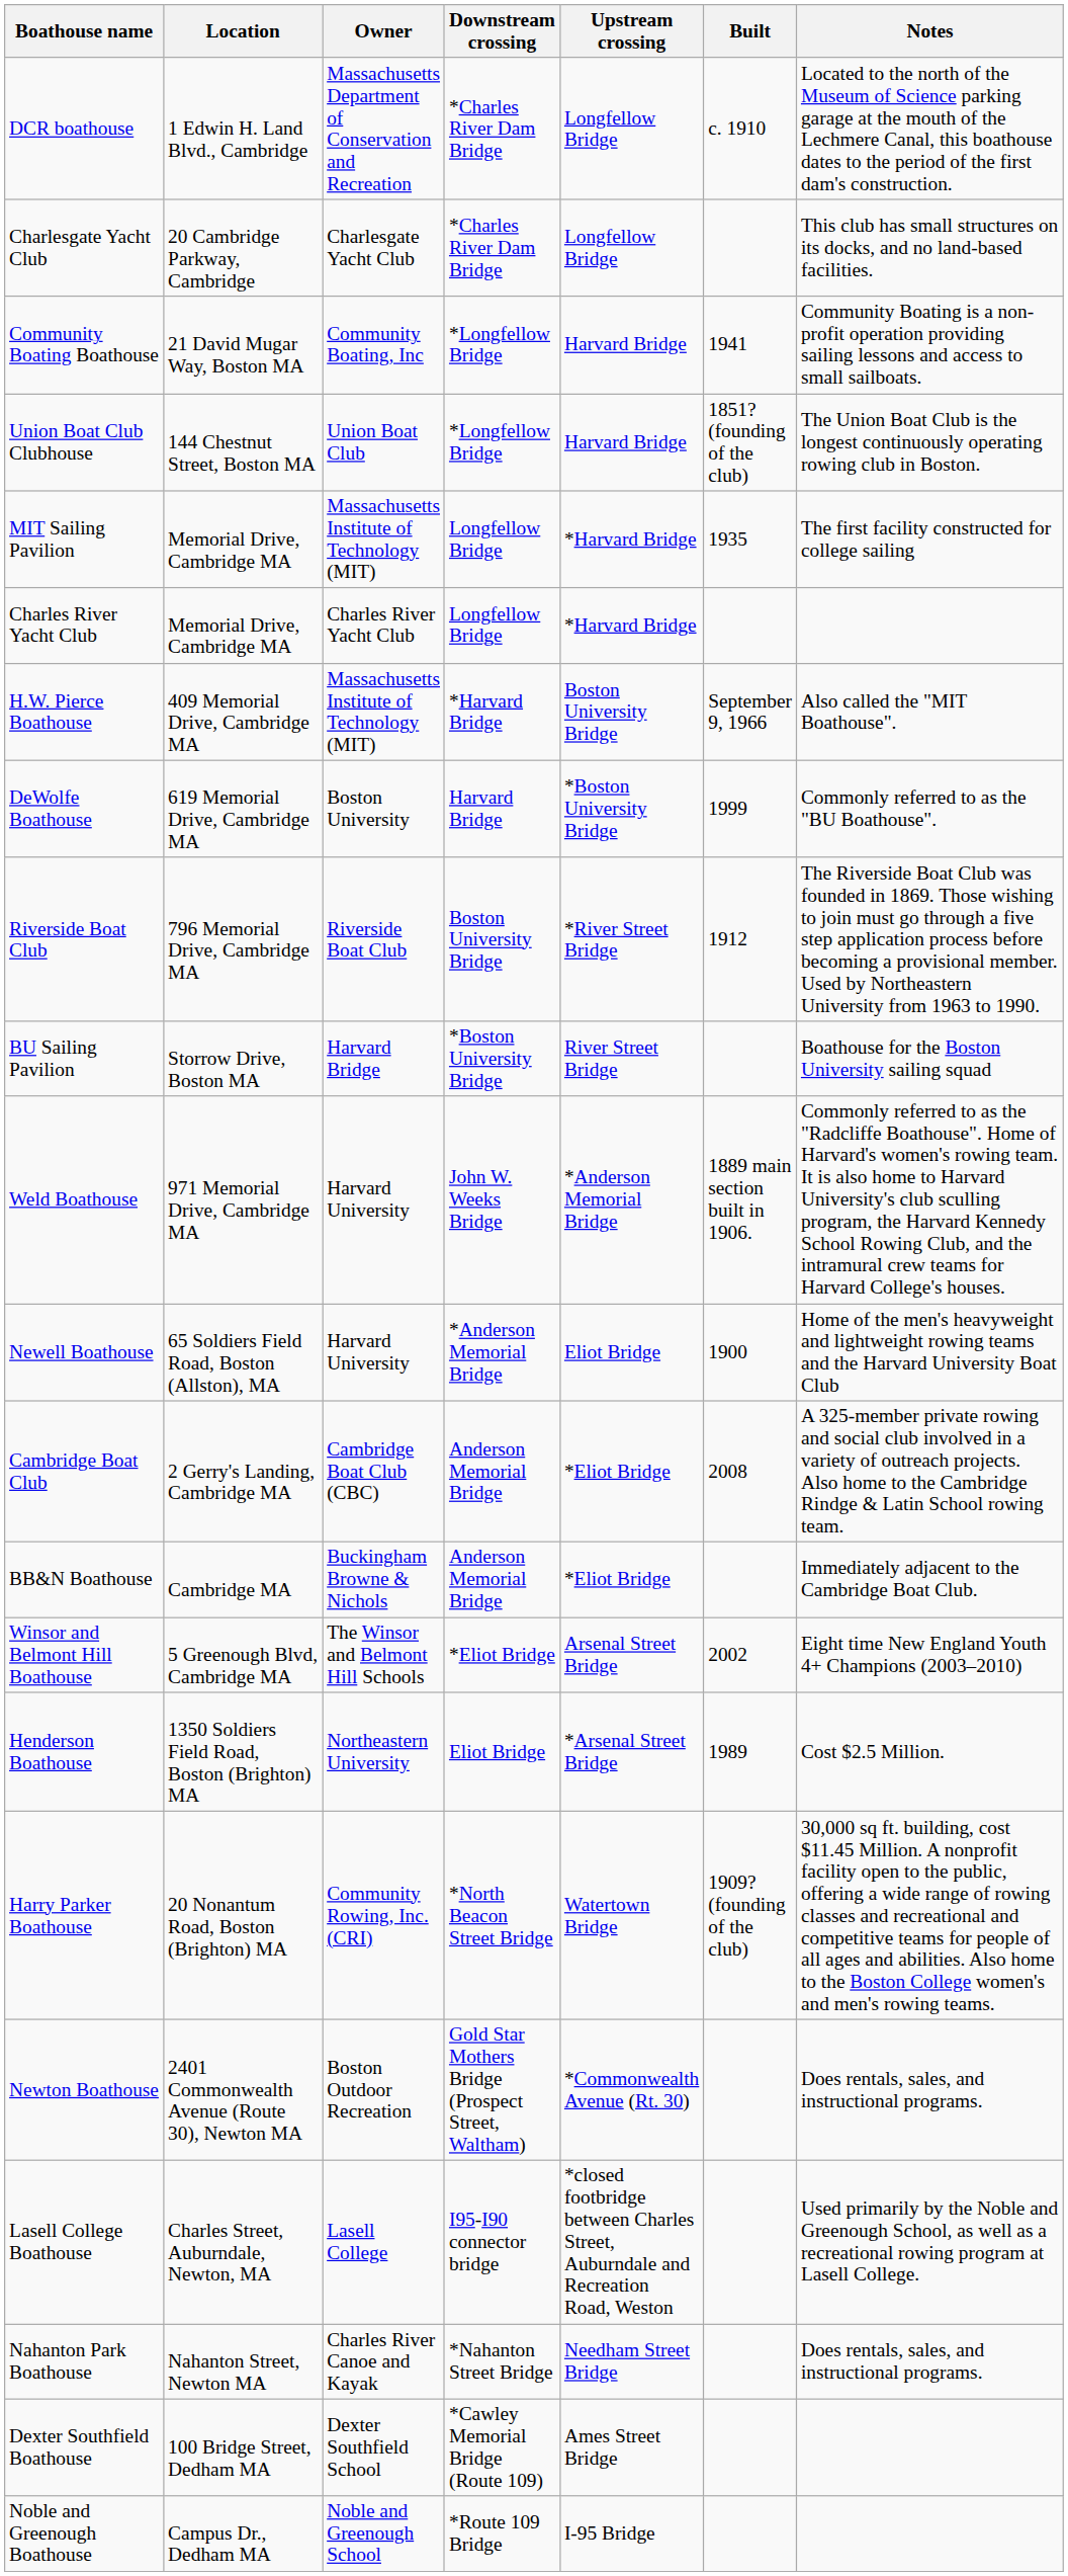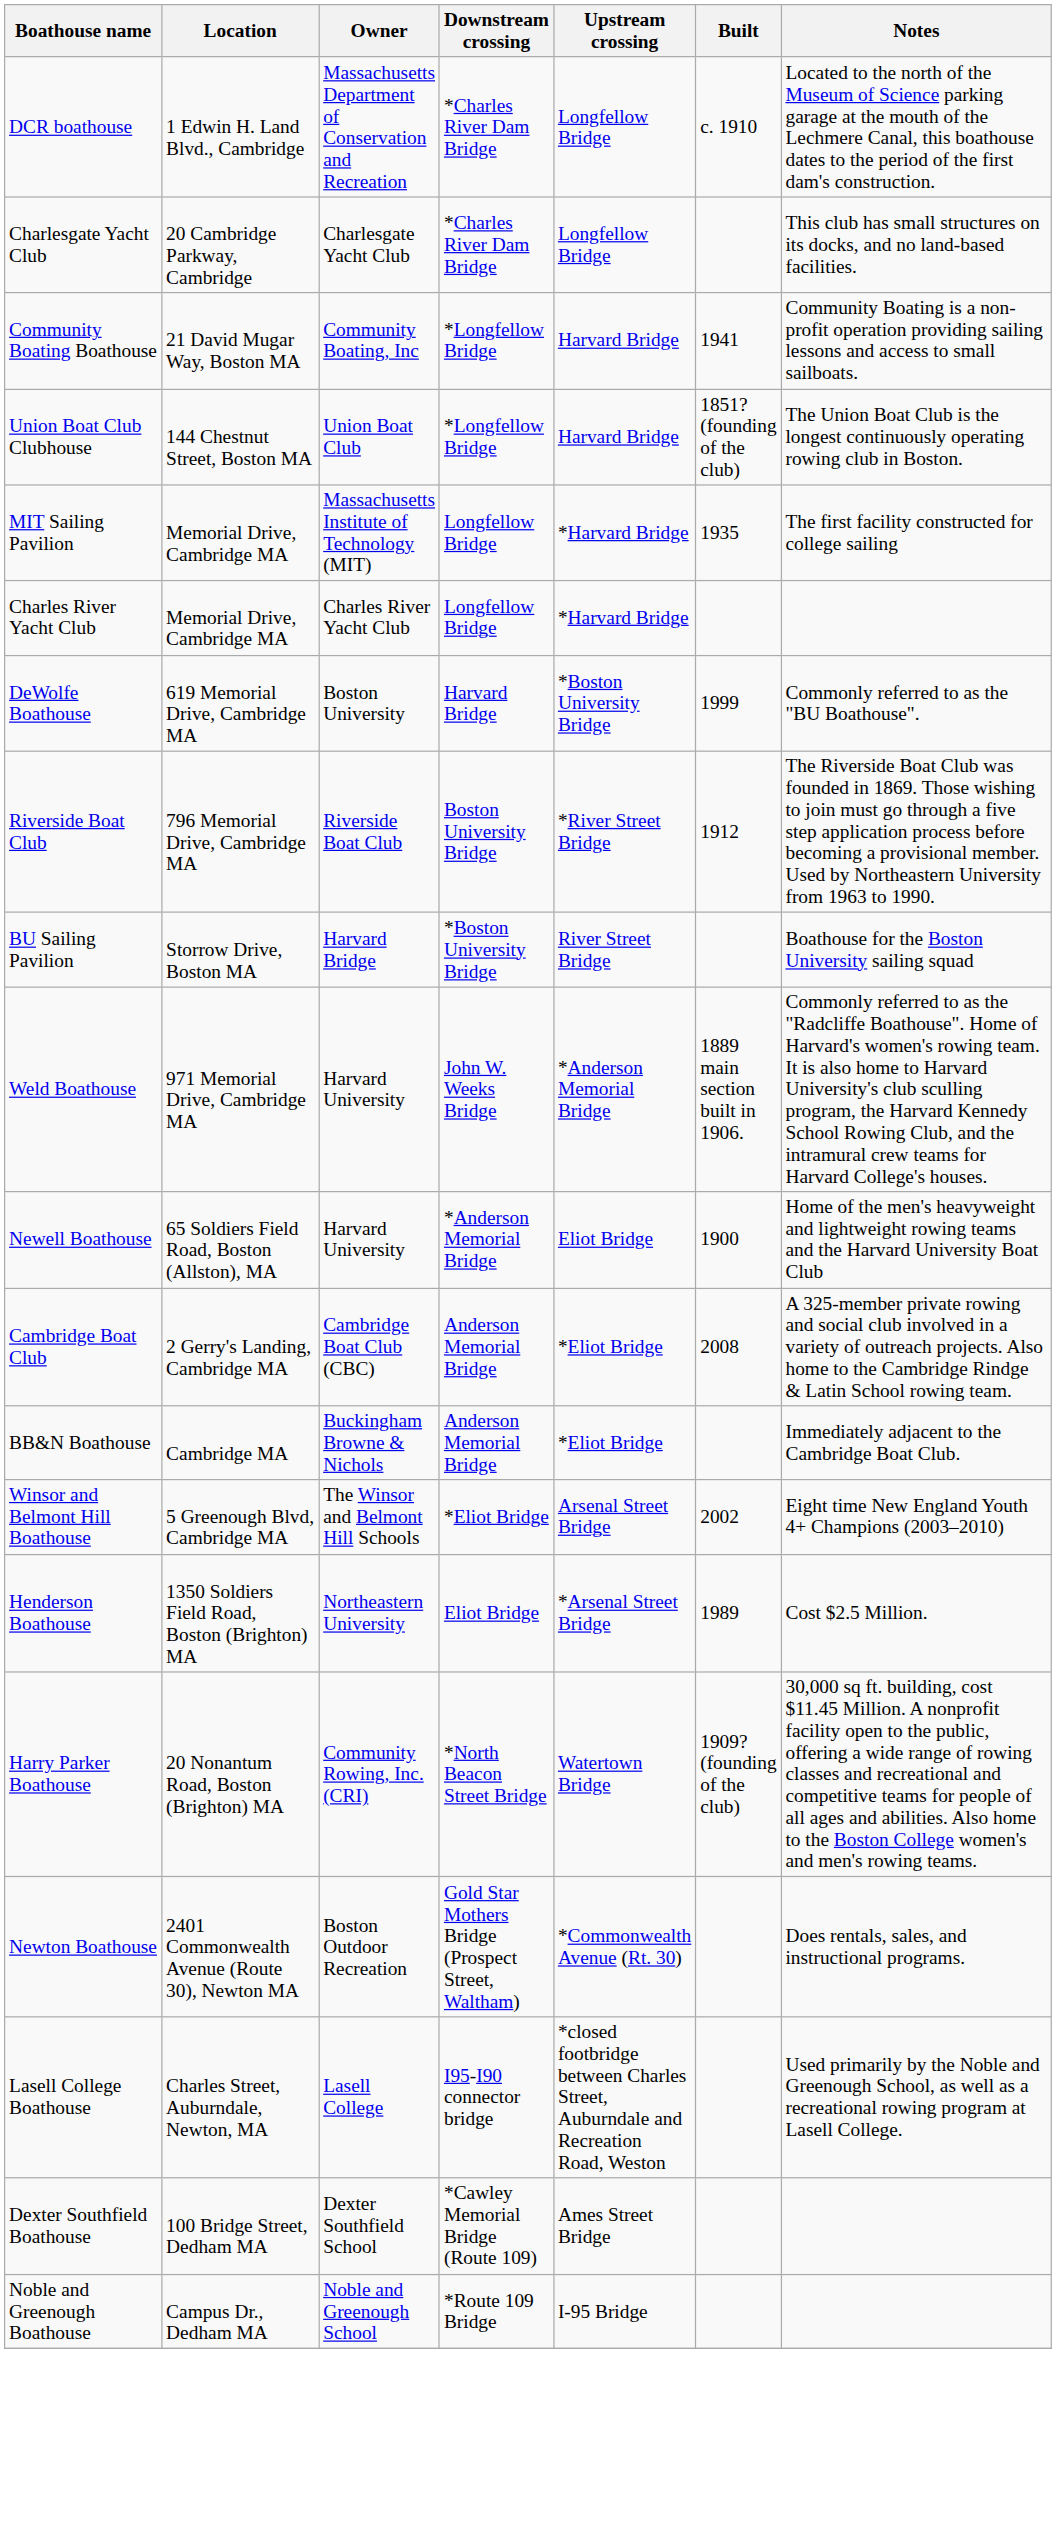 <table class="wikitable sortable" width=98%>
 <tr>
 <th style="width:15%;">Boathouse name</th>
 <th style="width:15%;" class="unsortable">Location</th>
 <th style="width:10%;">Owner</th>
 <th style="width:5%;">Downstream crossing</th>
 <th style="width:5%;">Upstream crossing</th>
 <th style="width:5%;">Built</th>
 <th class="unsortable">Notes</th>
 </tr>
 <tr>
 <td><a href='#'>DCR boathouse</a></td>
 <td><br>1 Edwin H. Land Blvd., Cambridge<br></td>
 <td><a href='#'>Massachusetts Department of Conservation and Recreation</a></td>
 <td>*<a href='#'>Charles River Dam Bridge</a></td>
 <td><a href='#'>Longfellow Bridge</a></td>
 <td>c. 1910</td>
 <td>Located to the north of the <a href='#'>Museum of Science</a> parking garage at the mouth of the Lechmere Canal, this boathouse dates to the period of the first dam's construction.</td>
 </tr>
 <tr>
 <td>Charlesgate Yacht Club</td>
 <td><br>20 Cambridge Parkway, Cambridge</td>
 <td>Charlesgate Yacht Club</td>
 <td>*<a href='#'>Charles River Dam Bridge</a></td>
 <td><a href='#'>Longfellow Bridge</a></td>
 <td></td>
 <td>This club has small structures on its docks, and no land-based facilities.</td>
 </tr>
 <tr>
 <td><a href='#'>Community Boating</a> Boathouse</td>
 <td><br>21 David Mugar Way, Boston MA<br></td>
 <td><a href='#'>Community Boating, Inc</a></td>
 <td>*<a href='#'>Longfellow Bridge</a></td>
 <td><a href='#'>Harvard Bridge</a></td>
 <td>1941</td>
 <td>Community Boating is a non-profit operation providing sailing lessons and access to small sailboats.</td>
 </tr>
 <tr>
 <td><a href='#'>Union Boat Club</a> Clubhouse</td>
 <td><br>144 Chestnut Street, Boston MA<br></td>
 <td><a href='#'>Union Boat Club</a></td>
 <td>*<a href='#'>Longfellow Bridge</a></td>
 <td><a href='#'>Harvard Bridge</a></td>
 <td>1851? (founding of the club)</td>
 <td>The Union Boat Club is the longest continuously operating rowing club in Boston.</td>
 </tr>
 <tr>
 <td><a href='#'>MIT</a> Sailing Pavilion</td>
 <td><br>Memorial Drive, Cambridge MA</td>
 <td><a href='#'>Massachusetts Institute of Technology</a> (MIT)</td>
 <td><a href='#'>Longfellow Bridge</a></td>
 <td>*<a href='#'>Harvard Bridge</a></td>
 <td>1935</td>
 <td>The first facility constructed for college sailing</td>
 </tr>
 <tr>
 <td>Charles River Yacht Club</td>
 <td><br>Memorial Drive, Cambridge MA</td>
 <td>Charles River Yacht Club</td>
 <td><a href='#'>Longfellow Bridge</a></td>
 <td>*<a href='#'>Harvard Bridge</a></td>
 <td></td>
 <td></td>
-</tr>
-<tr>
-<td><a href='#'>H.W. Pierce Boathouse</a></td>
-<td><br>409 Memorial Drive, Cambridge MA</td>
-<td><a href='#'>Massachusetts Institute of Technology</a> (MIT)</td>
-<td>*<a href='#'>Harvard Bridge</a></td>
-<td><a href='#'>Boston University Bridge</a></td>
-<td>September 9, 1966</td>
-<td>Also called the "MIT Boathouse".</td>
 </tr>
 <tr>
 <td><a href='#'>DeWolfe Boathouse</a></td>
 <td><br> 619 Memorial Drive, Cambridge MA</td>
 <td>Boston University</td>
 <td><a href='#'>Harvard Bridge</a></td>
 <td>*<a href='#'>Boston University Bridge</a></td>
 <td>1999</td>
 <td>Commonly referred to as the "BU Boathouse".</td>
 </tr>
 <tr>
 <td><a href='#'>Riverside Boat Club</a></td>
 <td><br>796 Memorial Drive, Cambridge MA</td>
 <td><a href='#'>Riverside Boat Club</a></td>
 <td><a href='#'>Boston University Bridge</a></td>
 <td>*<a href='#'>River Street Bridge</a></td>
 <td>1912</td>
 <td>The Riverside Boat Club was founded in 1869. Those wishing to join must go through a five step application process before becoming a provisional member. Used by Northeastern University from 1963 to 1990.</td>
 </tr>
 <tr>
 <td><a href='#'>BU</a> Sailing Pavilion</td>
 <td><br>Storrow Drive, Boston MA</td>
 <td><a href='#'>Harvard Bridge</a></td>
 <td>*<a href='#'>Boston University Bridge</a></td>
 <td><a href='#'>River Street Bridge</a></td>
 <td></td>
 <td>Boathouse for the <a href='#'>Boston University</a> sailing squad</td>
 </tr>
 <tr>
 <td><a href='#'>Weld Boathouse</a></td>
 <td><br>971 Memorial Drive, Cambridge MA</td>
 <td>Harvard University</td>
 <td><a href='#'>John W. Weeks Bridge</a></td>
 <td>*<a href='#'>Anderson Memorial Bridge</a></td>
 <td>1889 main section built in 1906.</td>
 <td>Commonly referred to as the "Radcliffe Boathouse". Home of Harvard's women's rowing team. It is also home to Harvard University's club sculling program, the Harvard Kennedy School Rowing Club, and the intramural crew teams for Harvard College's houses.</td>
 </tr>
 <tr>
 <td><a href='#'>Newell Boathouse</a></td>
 <td><br>65 Soldiers Field Road, Boston (Allston), MA</td>
 <td>Harvard University</td>
 <td>*<a href='#'>Anderson Memorial Bridge</a></td>
 <td><a href='#'>Eliot Bridge</a></td>
 <td>1900</td>
 <td>Home of the men's heavyweight and lightweight rowing teams and the Harvard University Boat Club</td>
 </tr>
 <tr>
 <td><a href='#'>Cambridge Boat Club</a></td>
 <td><br>2 Gerry's Landing, Cambridge MA</td>
 <td><a href='#'>Cambridge Boat Club</a> (CBC)</td>
 <td><a href='#'>Anderson Memorial Bridge</a></td>
 <td>*<a href='#'>Eliot Bridge</a></td>
 <td>2008</td>
 <td>A 325-member private rowing and social club involved in a variety of outreach projects. Also home to the Cambridge Rindge & Latin School rowing team.</td>
 </tr>
 <tr>
 <td>BB&N Boathouse</td>
 <td><br>Cambridge MA</td>
 <td><a href='#'>Buckingham Browne & Nichols</a></td>
 <td><a href='#'>Anderson Memorial Bridge</a></td>
 <td>*<a href='#'>Eliot Bridge</a></td>
 <td></td>
 <td>Immediately adjacent to the Cambridge Boat Club.</td>
 </tr>
 <tr>
 <td><a href='#'>Winsor and Belmont Hill Boathouse</a></td>
 <td><br>5 Greenough Blvd, Cambridge MA</td>
 <td>The <a href='#'>Winsor</a> and <a href='#'>Belmont Hill</a> Schools</td>
 <td>*<a href='#'>Eliot Bridge</a></td>
 <td><a href='#'>Arsenal Street Bridge</a></td>
 <td>2002</td>
 <td>Eight time New England Youth 4+ Champions (2003–2010)</td>
 </tr>
 <tr>
 <td><a href='#'>Henderson Boathouse</a></td>
 <td><br>1350 Soldiers Field Road, Boston (Brighton) MA</td>
 <td><a href='#'>Northeastern University</a></td>
 <td><a href='#'>Eliot Bridge</a></td>
 <td>*<a href='#'>Arsenal Street Bridge</a><br></td>
 <td>1989</td>
 <td>Cost $2.5 Million.</td>
 </tr>
 <tr>
 <td><a href='#'>Harry Parker Boathouse</a></td>
 <td><br>20 Nonantum Road, Boston (Brighton) MA<br></td>
 <td><a href='#'>Community Rowing, Inc. (CRI)</a></td>
 <td>*<a href='#'>North Beacon Street Bridge</a></td>
 <td><a href='#'>Watertown Bridge</a></td>
 <td>1909? (founding of the club)</td>
 <td>30,000 sq ft. building, cost $11.45 Million. A nonprofit facility open to the public, offering a wide range of rowing classes and recreational and competitive teams for people of all ages and abilities.  Also home to the <a href='#'>Boston College</a> women's and men's rowing teams.</td>
 </tr>
 <tr>
 <td><a href='#'>Newton Boathouse</a></td>
 <td><br>2401 Commonwealth Avenue (Route 30), Newton MA<br></td>
 <td>Boston Outdoor Recreation</td>
 <td><a href='#'>Gold Star Mothers</a> Bridge (Prospect Street, <a href='#'>Waltham</a>)</td>
 <td>*<a href='#'>Commonwealth Avenue</a> (<a href='#'>Rt. 30</a>)</td>
 <td></td>
 <td>Does rentals, sales, and instructional programs.</td>
 </tr>
 <tr>
 <td>Lasell College Boathouse</td>
 <td><br>Charles Street, Auburndale, Newton, MA<br></td>
 <td><a href='#'>Lasell College</a></td>
 <td><a href='#'>I95</a>-<a href='#'>I90</a> connector bridge</td>
 <td>*closed footbridge between Charles Street, Auburndale and Recreation Road, Weston</td>
 <td></td>
 <td>Used primarily by the Noble and Greenough School, as well as a recreational rowing program at Lasell College.</td>
 </tr>
 <tr>
-<td>Nahanton Park Boathouse</td>
-<td><br>Nahanton Street, Newton MA<br></td>
-<td>Charles River Canoe and Kayak</td>
-<td>*Nahanton Street Bridge</td>
-<td><a href='#'>Needham Street Bridge</a></td>
-<td></td>
-<td>Does rentals, sales, and instructional programs.</td>
-</tr>
-<tr>
 <td>Dexter Southfield Boathouse</td>
 <td><br>100 Bridge Street, Dedham MA<br></td>
 <td>Dexter Southfield School</td>
 <td>*Cawley Memorial Bridge (Route 109)</td>
 <td>Ames Street Bridge</td>
 <td></td>
 <td></td>
 </tr>
 <tr>
 <td>Noble and Greenough Boathouse</td>
 <td><br>Campus Dr., Dedham MA<br></td>
 <td><a href='#'>Noble and Greenough School</a></td>
 <td>*Route 109 Bridge</td>
 <td>I-95 Bridge</td>
 <td></td>
 <td></td>
 </tr>
 <tr>
 </tr>
 </table>
